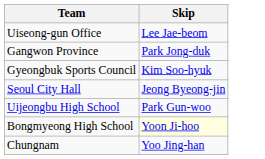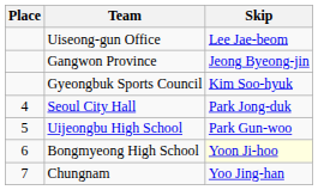 <table class="wikitable">
 <tr>
+<th>Place</th>
 <th>Team</th>
 <th>Skip</th>
 </tr>
 <tr>
+<td align=center></td>
 <td> Uiseong-gun Office</td>
 <td><a href='#'>Lee Jae-beom</a></td>
 </tr>
 <tr>
+<td align=center></td>
 <td> Gangwon Province</td>
-<td><a href='#'>Park Jong-duk</a></td>
+<td><a href='#'>Jeong Byeong-jin</a></td>
 </tr>
 <tr>
+<td align=center></td>
 <td> Gyeongbuk Sports Council</td>
 <td><a href='#'>Kim Soo-hyuk</a></td>
 </tr>
 <tr>
+<td align=center>4</td>
 <td> <a href='#'>Seoul City Hall</a></td>
-<td><a href='#'>Jeong Byeong-jin</a></td>
+<td><a href='#'>Park Jong-duk</a></td>
 </tr>
 <tr>
+<td align=center>5</td>
 <td> <a href='#'>Uijeongbu High School</a></td>
 <td><a href='#'>Park Gun-woo</a></td>
 </tr>
 <tr>
+<td align=center>6</td>
 <td> Bongmyeong High School</td>
 <td style="background: lightyellow;"><a href='#'>Yoon Ji-hoo</a></td>
 </tr>
 <tr>
+<td align=center>7</td>
 <td> Chungnam</td>
 <td><a href='#'>Yoo Jing-han</a></td>
 </tr>
 </table>
